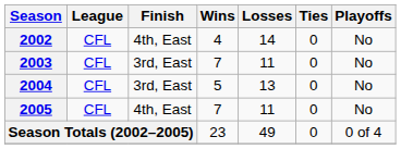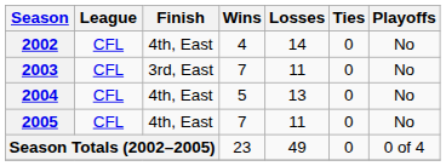 <table class="wikitable" style="text-align:center">
 <tr>
 <th><a href='#'>Season</a></th>
 <th>League</th>
 <th>Finish</th>
 <th>Wins</th>
 <th>Losses</th>
 <th>Ties</th>
 <th>Playoffs</th>
 </tr>
 <tr>
 <th><a href='#'>2002</a></th>
 <td><a href='#'>CFL</a></td>
 <td>4th, East</td>
 <td>4</td>
 <td>14</td>
 <td>0</td>
 <td>No</td>
 </tr>
 <tr>
 <th><a href='#'>2003</a></th>
 <td><a href='#'>CFL</a></td>
 <td>3rd, East</td>
 <td>7</td>
 <td>11</td>
 <td>0</td>
 <td>No</td>
 </tr>
 <tr>
 <th><a href='#'>2004</a></th>
 <td><a href='#'>CFL</a></td>
-<td>3rd, East</td>
+<td>4th, East</td>
 <td>5</td>
 <td>13</td>
 <td>0</td>
 <td>No</td>
 </tr>
 <tr>
 <th><a href='#'>2005</a></th>
 <td><a href='#'>CFL</a></td>
 <td>4th, East</td>
 <td>7</td>
 <td>11</td>
 <td>0</td>
 <td>No</td>
 </tr>
 <tr>
 <th colspan="3">Season Totals (2002–2005)</th>
 <td>23</td>
 <td>49</td>
 <td>0</td>
 <td>0 of 4</td>
 </tr>
 <tr>
 </tr>
 </table>
